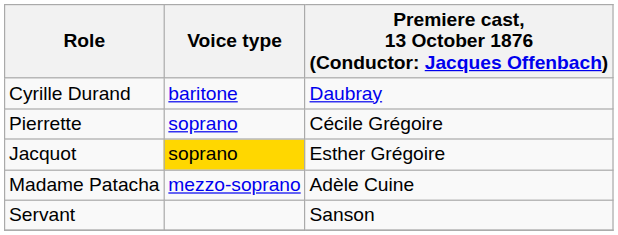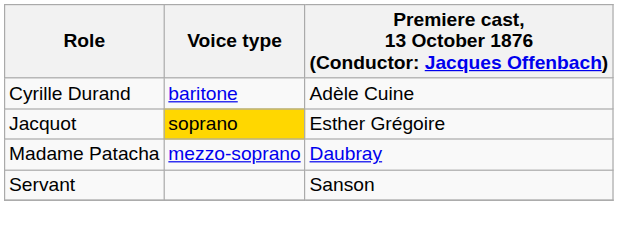 <table class="wikitable">
 <tr>
 <th>Role</th>
 <th>Voice type</th>
 <th>Premiere cast, <br>13 October 1876<br>(Conductor: <a href='#'>Jacques Offenbach</a>)</th>
 </tr>
 <tr>
 <td>Cyrille Durand</td>
 <td><a href='#'>baritone</a></td>
-<td><a href='#'>Daubray</a></td>
-</tr>
-<tr>
-<td>Pierrette</td>
-<td><a href='#'>soprano</a></td>
-<td>Cécile Grégoire</td>
+<td>Adèle Cuine</td>
 </tr>
 <tr>
 <td>Jacquot</td>
 <td style="background: gold;">soprano</td>
 <td>Esther Grégoire</td>
 </tr>
 <tr>
 <td>Madame Patacha</td>
 <td><a href='#'>mezzo-soprano</a></td>
-<td>Adèle Cuine</td>
+<td><a href='#'>Daubray</a></td>
 </tr>
 <tr>
 <td>Servant</td>
 <td></td>
 <td>Sanson</td>
 </tr>
 <tr>
 </tr>
 </table>
